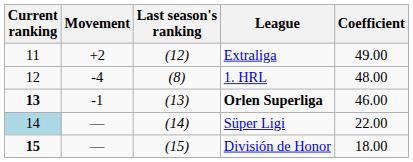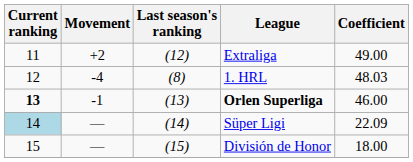 <table class="wikitable" style="text-align: center;">
 <tr>
 <th>Current<br>ranking</th>
 <th>Movement</th>
 <th>Last season's<br>ranking</th>
 <th>League</th>
 <th>Coefficient</th>
 </tr>
 <tr>
 <td>11</td>
 <td> +2</td>
 <td><em>(12)</em></td>
 <td align=left> <a href='#'>Extraliga</a></td>
 <td>49.00</td>
 </tr>
 <tr>
 <td>12</td>
 <td> -4</td>
 <td><em>(8)</em></td>
 <td align=left> <a href='#'>1. HRL</a></td>
-<td>48.00</td>
+<td>48.03</td>
 </tr>
 <tr>
 <td><strong>13</strong></td>
 <td> -1</td>
 <td><em>(13)</em></td>
 <td align=left><strong> Orlen Superliga</strong></td>
 <td>46.00</td>
 </tr>
 <tr>
 <td style="background: lightblue;">14</td>
 <td> —</td>
 <td><em>(14)</em></td>
 <td align=left> <a href='#'>Süper Ligi</a></td>
-<td>22.00</td>
+<td>22.09</td>
 </tr>
 <tr>
-<td><strong>15</strong></td>
+<td>15</td>
 <td> —</td>
 <td><em>(15)</em></td>
 <td align=left> <a href='#'>División de Honor</a></td>
 <td>18.00</td>
 </tr>
 <tr>
 </tr>
 </table>
